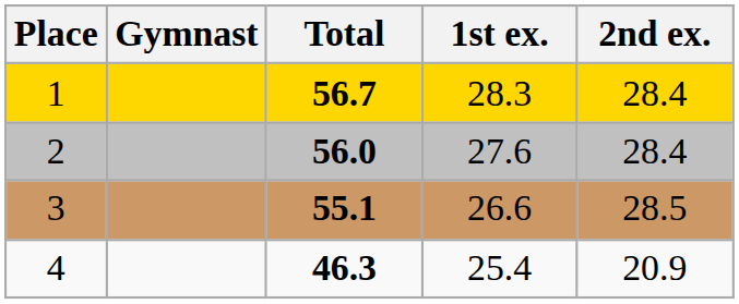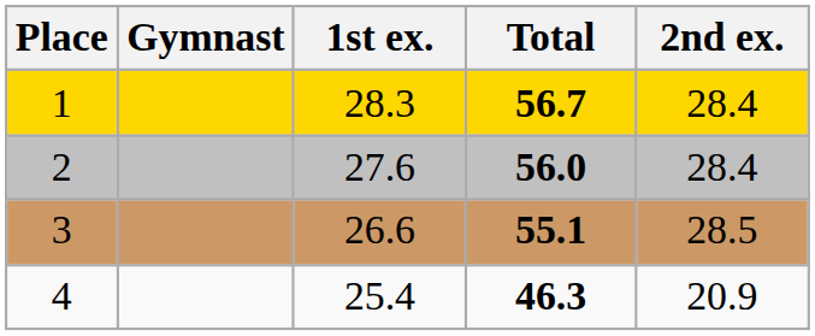 <table class=wikitable style="text-align:center">
 <tr>
 <th>Place</th>
 <th>Gymnast</th>
+<th width=60>1st ex.</th>
 <th width=60>Total</th>
-<th width=60>1st ex.</th>
 <th width=60>2nd ex.</th>
 </tr>
 <tr align=center bgcolor=gold>
 <td>1</td>
 <td align=left></td>
+<td>28.3</td>
 <td><strong>56.7</strong></td>
-<td>28.3</td>
 <td>28.4</td>
 </tr>
 <tr align=center bgcolor=silver>
 <td>2</td>
 <td align=left></td>
+<td>27.6</td>
 <td><strong>56.0</strong></td>
-<td>27.6</td>
 <td>28.4</td>
 </tr>
 <tr align=center bgcolor=cc9966>
 <td>3</td>
 <td align=left></td>
+<td>26.6</td>
 <td><strong>55.1</strong></td>
-<td>26.6</td>
 <td>28.5</td>
 </tr>
 <tr>
 <td>4</td>
 <td align=left></td>
+<td>25.4</td>
 <td><strong>46.3</strong></td>
-<td>25.4</td>
 <td>20.9</td>
 </tr>
 </table>
